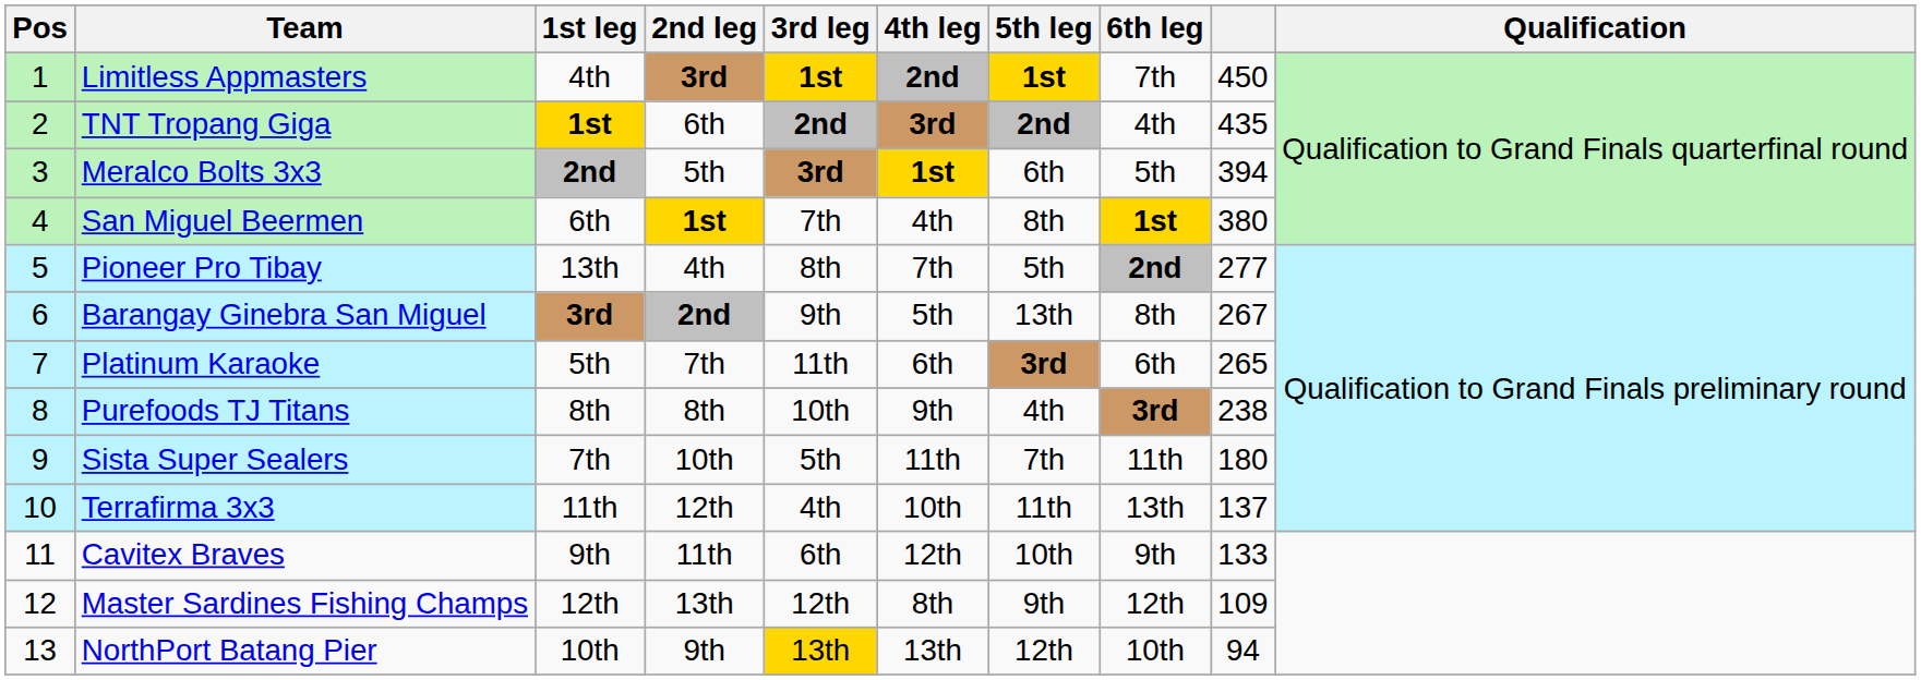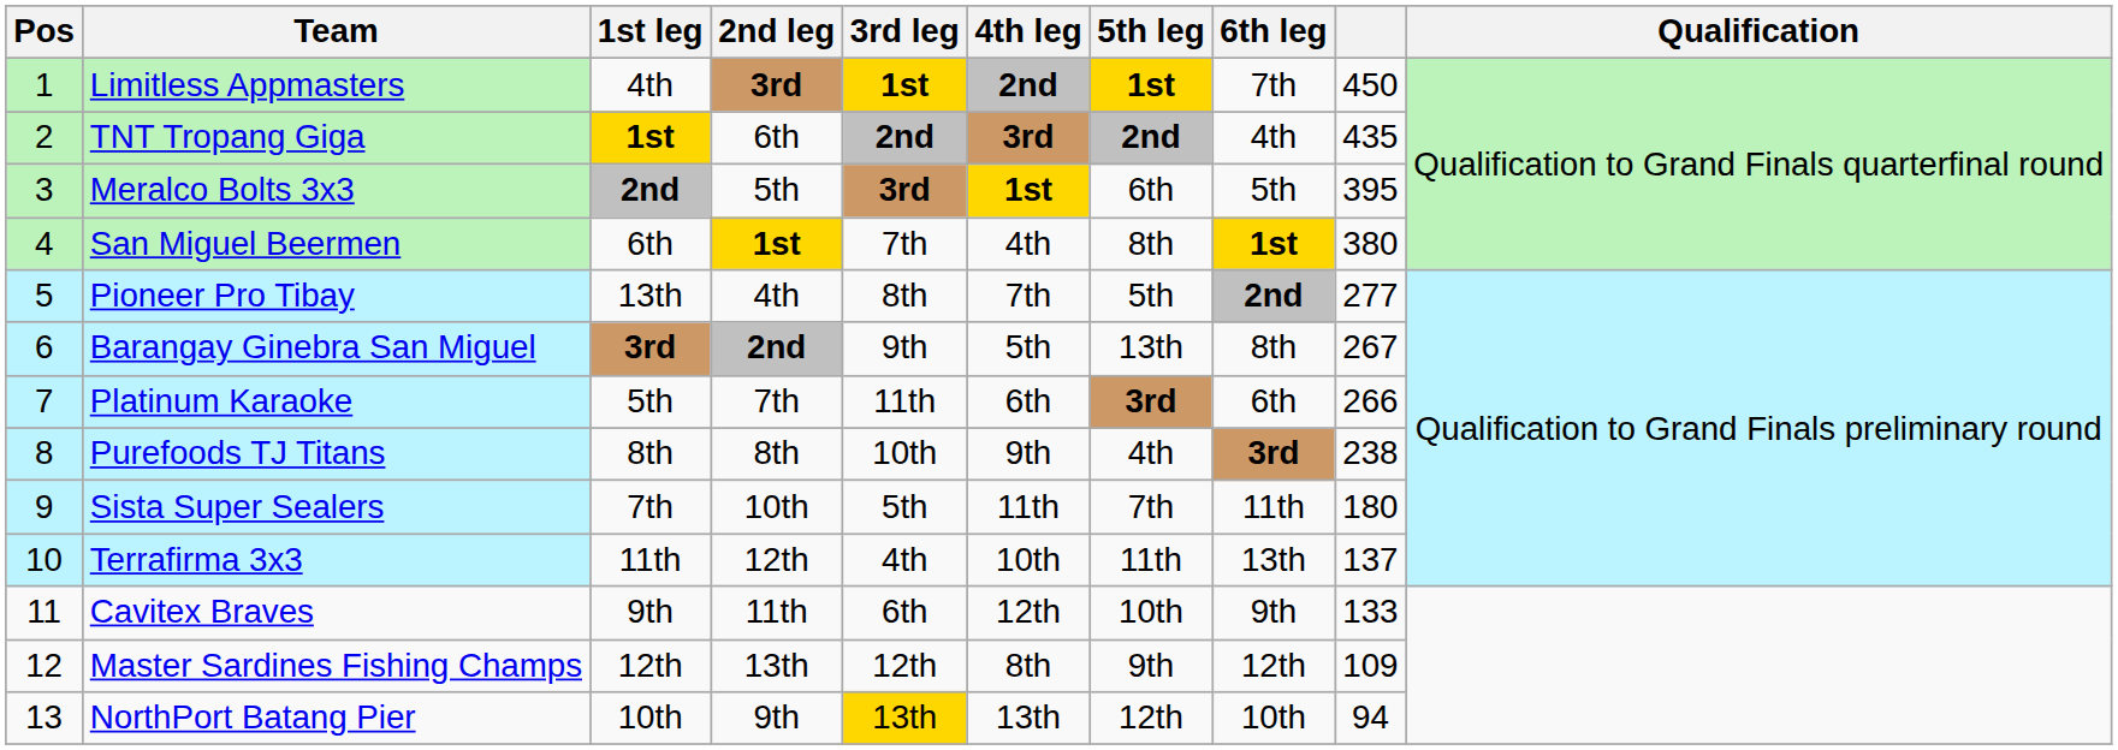 <table class="wikitable" style="text-align:center">
 <tr>
 <th>Pos</th>
 <th>Team</th>
 <th>1st leg</th>
 <th>2nd leg</th>
 <th>3rd leg</th>
 <th>4th leg</th>
 <th>5th leg</th>
 <th>6th leg</th>
 <th></th>
 <th>Qualification</th>
 </tr>
 <tr>
 <td bgcolor=#bbf3bb>1</td>
 <td bgcolor=#bbf3bb align=left><a href='#'>Limitless Appmasters</a></td>
 <td>4th</td>
 <td bgcolor=#cc9966><strong>3rd</strong></td>
 <td bgcolor=gold><strong>1st</strong></td>
 <td bgcolor=silver><strong>2nd</strong></td>
 <td bgcolor=gold><strong>1st</strong></td>
 <td>7th</td>
 <td>450</td>
 <td bgcolor=#bbf3bb rowspan=4>Qualification to Grand Finals quarterfinal round</td>
 </tr>
 <tr>
 <td bgcolor=#bbf3bb>2</td>
 <td bgcolor=#bbf3bb align=left><a href='#'>TNT Tropang Giga</a></td>
 <td bgcolor=gold><strong>1st</strong></td>
 <td>6th</td>
 <td bgcolor=silver><strong>2nd</strong></td>
 <td bgcolor=#cc9966><strong>3rd</strong></td>
 <td bgcolor=silver><strong>2nd</strong></td>
 <td>4th</td>
 <td>435</td>
 </tr>
 <tr>
 <td bgcolor=#bbf3bb>3</td>
 <td bgcolor=#bbf3bb align=left><a href='#'>Meralco Bolts 3x3</a></td>
 <td bgcolor=silver><strong>2nd</strong></td>
 <td>5th</td>
 <td bgcolor=#cc9966><strong>3rd</strong></td>
 <td bgcolor=gold><strong>1st</strong></td>
 <td>6th</td>
 <td>5th</td>
-<td>394</td>
+<td>395</td>
 </tr>
 <tr>
 <td bgcolor=#bbf3bb>4</td>
 <td bgcolor=#bbf3bb align=left><a href='#'>San Miguel Beermen</a></td>
 <td>6th</td>
 <td bgcolor=gold><strong>1st</strong></td>
 <td>7th</td>
 <td>4th</td>
 <td>8th</td>
 <td bgcolor=gold><strong>1st</strong></td>
 <td>380</td>
 </tr>
 <tr>
 <td bgcolor=#bbf3ff>5</td>
 <td bgcolor=#bbf3ff align=left><a href='#'>Pioneer Pro Tibay</a></td>
 <td>13th</td>
 <td>4th</td>
 <td>8th</td>
 <td>7th</td>
 <td>5th</td>
 <td bgcolor=silver><strong>2nd</strong></td>
 <td>277</td>
 <td bgcolor=#bbf3ff rowspan=6>Qualification to Grand Finals preliminary round</td>
 </tr>
 <tr>
 <td bgcolor=#bbf3ff>6</td>
 <td bgcolor=#bbf3ff align=left><a href='#'>Barangay Ginebra San Miguel</a></td>
 <td bgcolor=#cc9966><strong>3rd</strong></td>
 <td bgcolor=silver><strong>2nd</strong></td>
 <td>9th</td>
 <td>5th</td>
 <td>13th</td>
 <td>8th</td>
 <td>267</td>
 </tr>
 <tr>
 <td bgcolor=#bbf3ff>7</td>
 <td bgcolor=#bbf3ff align=left><a href='#'>Platinum Karaoke</a></td>
 <td>5th</td>
 <td>7th</td>
 <td>11th</td>
 <td>6th</td>
 <td bgcolor=#cc9966><strong>3rd</strong></td>
 <td>6th</td>
-<td>265</td>
+<td>266</td>
 </tr>
 <tr>
 <td bgcolor=#bbf3ff>8</td>
 <td bgcolor=#bbf3ff align=left><a href='#'>Purefoods TJ Titans</a></td>
 <td>8th</td>
 <td>8th</td>
 <td>10th</td>
 <td>9th</td>
 <td>4th</td>
 <td bgcolor=#cc9966><strong>3rd</strong></td>
 <td>238</td>
 </tr>
 <tr>
 <td bgcolor=#bbf3ff>9</td>
 <td bgcolor=#bbf3ff align=left><a href='#'>Sista Super Sealers</a></td>
 <td>7th</td>
 <td>10th</td>
 <td>5th</td>
 <td>11th</td>
 <td>7th</td>
 <td>11th</td>
 <td>180</td>
 </tr>
 <tr>
 <td bgcolor=#bbf3ff>10</td>
 <td bgcolor=#bbf3ff align=left><a href='#'>Terrafirma 3x3</a></td>
 <td>11th</td>
 <td>12th</td>
 <td>4th</td>
 <td>10th</td>
 <td>11th</td>
 <td>13th</td>
 <td>137</td>
 </tr>
 <tr>
 <td>11</td>
 <td align=left><a href='#'>Cavitex Braves</a></td>
 <td>9th</td>
 <td>11th</td>
 <td>6th</td>
 <td>12th</td>
 <td>10th</td>
 <td>9th</td>
 <td>133</td>
 </tr>
 <tr>
 <td>12</td>
 <td align=left><a href='#'>Master Sardines Fishing Champs</a></td>
 <td>12th</td>
 <td>13th</td>
 <td>12th</td>
 <td>8th</td>
 <td>9th</td>
 <td>12th</td>
 <td>109</td>
 </tr>
 <tr>
 <td>13</td>
 <td align=left><a href='#'>NorthPort Batang Pier</a></td>
 <td>10th</td>
 <td>9th</td>
 <td style="background: gold;">13th</td>
 <td>13th</td>
 <td>12th</td>
 <td>10th</td>
 <td>94</td>
 </tr>
 </table>
